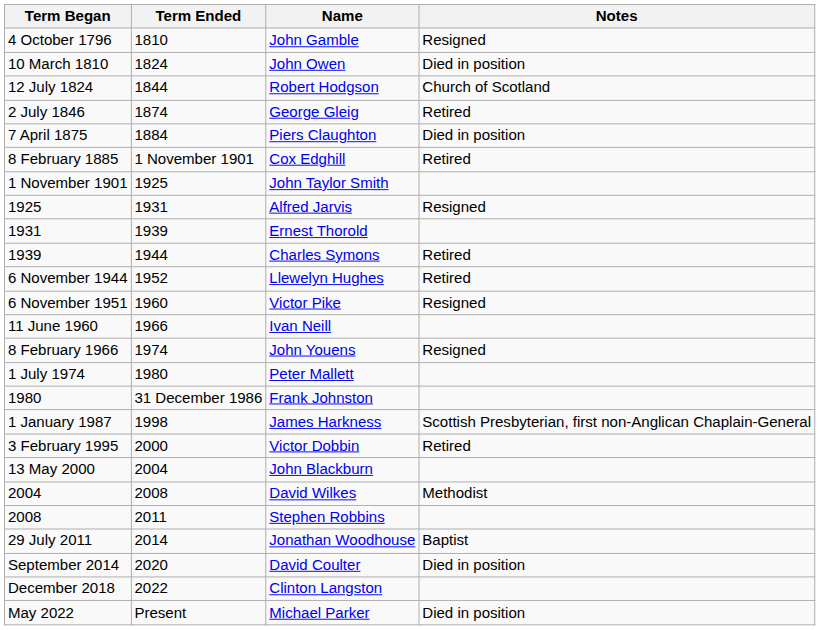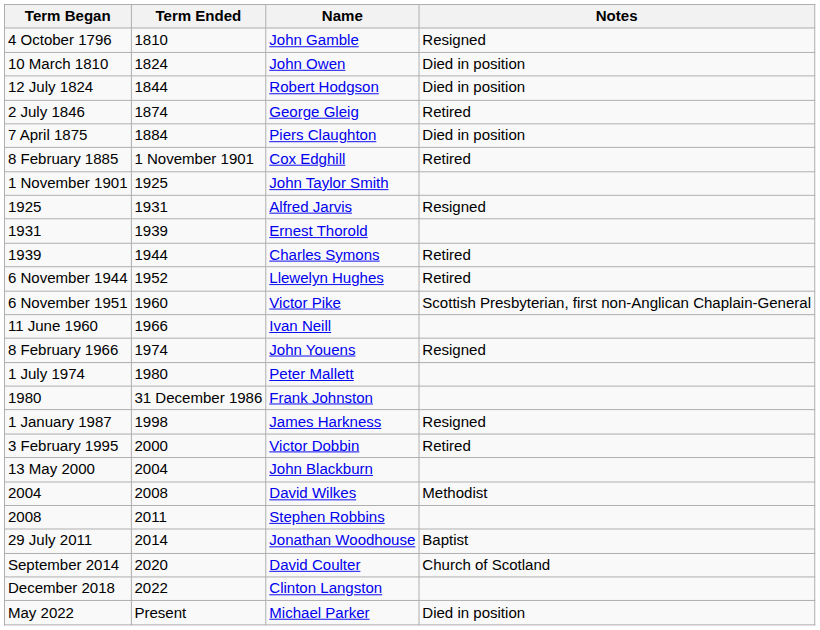 <table class="wikitable">
 <tr>
 <th>Term Began</th>
 <th>Term Ended</th>
 <th>Name</th>
 <th>Notes</th>
 </tr>
 <tr>
 <td>4 October 1796</td>
 <td>1810</td>
 <td><a href='#'>John Gamble</a></td>
 <td>Resigned</td>
 </tr>
 <tr>
 <td>10 March 1810</td>
 <td>1824</td>
 <td><a href='#'>John Owen</a></td>
 <td>Died in position</td>
 </tr>
 <tr>
 <td>12 July 1824</td>
 <td>1844</td>
 <td><a href='#'>Robert Hodgson</a></td>
-<td>Church of Scotland</td>
+<td>Died in position</td>
 </tr>
 <tr>
 <td>2 July 1846</td>
 <td>1874</td>
 <td><a href='#'>George Gleig</a></td>
 <td>Retired</td>
 </tr>
 <tr>
 <td>7 April 1875</td>
 <td>1884</td>
 <td><a href='#'>Piers Claughton</a></td>
 <td>Died in position</td>
 </tr>
 <tr>
 <td>8 February 1885</td>
 <td>1 November 1901</td>
 <td><a href='#'>Cox Edghill</a></td>
 <td>Retired</td>
 </tr>
 <tr>
 <td>1 November 1901</td>
 <td>1925</td>
 <td><a href='#'>John Taylor Smith</a></td>
 <td></td>
 </tr>
 <tr>
 <td>1925</td>
 <td>1931</td>
 <td><a href='#'>Alfred Jarvis</a></td>
 <td>Resigned</td>
 </tr>
 <tr>
 <td>1931</td>
 <td>1939</td>
 <td><a href='#'>Ernest Thorold</a></td>
 <td></td>
 </tr>
 <tr>
 <td>1939</td>
 <td>1944</td>
 <td><a href='#'>Charles Symons</a></td>
 <td>Retired</td>
 </tr>
 <tr>
 <td>6 November 1944</td>
 <td>1952</td>
 <td><a href='#'>Llewelyn Hughes</a></td>
 <td>Retired</td>
 </tr>
 <tr>
 <td>6 November 1951</td>
 <td>1960</td>
 <td><a href='#'>Victor Pike</a></td>
-<td>Resigned</td>
+<td>Scottish Presbyterian, first non-Anglican Chaplain-General</td>
 </tr>
 <tr>
 <td>11 June 1960</td>
 <td>1966</td>
 <td><a href='#'>Ivan Neill</a></td>
 <td></td>
 </tr>
 <tr>
 <td>8 February 1966</td>
 <td>1974</td>
 <td><a href='#'>John Youens</a></td>
 <td>Resigned</td>
 </tr>
 <tr>
 <td>1 July 1974</td>
 <td>1980</td>
 <td><a href='#'>Peter Mallett</a></td>
 <td></td>
 </tr>
 <tr>
 <td>1980</td>
 <td>31 December 1986</td>
 <td><a href='#'>Frank Johnston</a></td>
 <td></td>
 </tr>
 <tr>
 <td>1 January 1987</td>
 <td>1998</td>
 <td><a href='#'>James Harkness</a></td>
-<td>Scottish Presbyterian, first non-Anglican Chaplain-General</td>
+<td>Resigned</td>
 </tr>
 <tr>
 <td>3 February 1995</td>
 <td>2000</td>
 <td><a href='#'>Victor Dobbin</a></td>
 <td>Retired</td>
 </tr>
 <tr>
 <td>13 May 2000</td>
 <td>2004</td>
 <td><a href='#'>John Blackburn</a></td>
 <td></td>
 </tr>
 <tr>
 <td>2004</td>
 <td>2008</td>
 <td><a href='#'>David Wilkes</a></td>
 <td>Methodist</td>
 </tr>
 <tr>
 <td>2008</td>
 <td>2011</td>
 <td><a href='#'>Stephen Robbins</a></td>
 <td></td>
 </tr>
 <tr>
 <td>29 July 2011</td>
 <td>2014</td>
 <td><a href='#'>Jonathan Woodhouse</a></td>
 <td>Baptist</td>
 </tr>
 <tr>
 <td>September 2014</td>
 <td>2020</td>
 <td><a href='#'>David Coulter</a></td>
-<td>Died in position</td>
+<td>Church of Scotland</td>
 </tr>
 <tr>
 <td>December 2018</td>
 <td>2022</td>
 <td><a href='#'>Clinton Langston</a></td>
 <td></td>
 </tr>
 <tr>
 <td>May 2022</td>
 <td>Present</td>
 <td><a href='#'>Michael Parker</a></td>
 <td>Died in position</td>
 </tr>
 </table>
